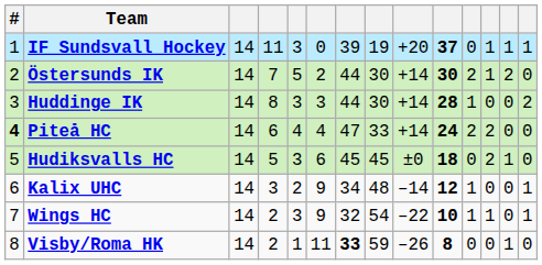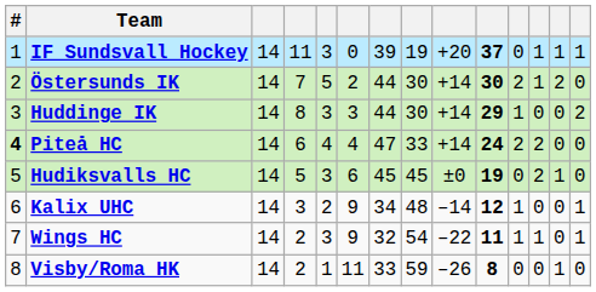 <table class="wikitable sortable">
 <tr>
 <th>#</th>
 <th>Team</th>
 <th></th>
 <th></th>
 <th></th>
 <th></th>
 <th></th>
 <th></th>
 <th></th>
 <th></th>
 <th></th>
 <th></th>
 <th></th>
 <th></th>
 </tr>
 <tr style="background: #BBEBFF;">
 <td>1</td>
 <td><strong><a href='#'>IF Sundsvall Hockey</a></strong></td>
 <td style="text-align: center;">14</td>
 <td style="text-align: center;">11</td>
 <td style="text-align: center;">3</td>
 <td style="text-align: center;">0</td>
 <td style="text-align: center;">39</td>
 <td style="text-align: center;">19</td>
 <td style="text-align: center;">+20</td>
 <td style="text-align: center;"><strong>37</strong></td>
 <td style="text-align: center;">0</td>
 <td style="text-align: center;">1</td>
 <td style="text-align: center;">1</td>
 <td style="text-align: center;">1</td>
 </tr>
 <tr style="background: #D0F0C0;">
 <td>2</td>
 <td><strong><a href='#'>Östersunds IK</a></strong></td>
 <td style="text-align: center;">14</td>
 <td style="text-align: center;">7</td>
 <td style="text-align: center;">5</td>
 <td style="text-align: center;">2</td>
 <td style="text-align: center;">44</td>
 <td style="text-align: center;">30</td>
 <td style="text-align: center;">+14</td>
 <td style="text-align: center;"><strong>30</strong></td>
 <td style="text-align: center;">2</td>
 <td style="text-align: center;">1</td>
 <td style="text-align: center;">2</td>
 <td style="text-align: center;">0</td>
 </tr>
 <tr style="background: #D0F0C0;">
 <td>3</td>
 <td><strong><a href='#'>Huddinge IK</a></strong></td>
 <td style="text-align: center;">14</td>
 <td style="text-align: center;">8</td>
 <td style="text-align: center;">3</td>
 <td style="text-align: center;">3</td>
 <td style="text-align: center;">44</td>
 <td style="text-align: center;">30</td>
 <td style="text-align: center;">+14</td>
-<td style="text-align: center;"><strong>28</strong></td>
+<td style="text-align: center;"><strong>29</strong></td>
 <td style="text-align: center;">1</td>
 <td style="text-align: center;">0</td>
 <td style="text-align: center;">0</td>
 <td style="text-align: center;">2</td>
 </tr>
 <tr style="background: #D0F0C0;">
 <td><strong>4</strong></td>
 <td><strong><a href='#'>Piteå HC</a></strong></td>
 <td style="text-align: center;">14</td>
 <td style="text-align: center;">6</td>
 <td style="text-align: center;">4</td>
 <td style="text-align: center;">4</td>
 <td style="text-align: center;">47</td>
 <td style="text-align: center;">33</td>
 <td style="text-align: center;">+14</td>
 <td style="text-align: center;"><strong>24</strong></td>
 <td style="text-align: center;">2</td>
 <td style="text-align: center;">2</td>
 <td style="text-align: center;">0</td>
 <td style="text-align: center;">0</td>
 </tr>
 <tr style="background: #D0F0C0;">
 <td>5</td>
 <td><strong><a href='#'>Hudiksvalls HC</a></strong></td>
 <td style="text-align: center;">14</td>
 <td style="text-align: center;">5</td>
 <td style="text-align: center;">3</td>
 <td style="text-align: center;">6</td>
 <td style="text-align: center;">45</td>
 <td style="text-align: center;">45</td>
 <td style="text-align: center;">±0</td>
-<td style="text-align: center;"><strong>18</strong></td>
+<td style="text-align: center;"><strong>19</strong></td>
 <td style="text-align: center;">0</td>
 <td style="text-align: center;">2</td>
 <td style="text-align: center;">1</td>
 <td style="text-align: center;">0</td>
 </tr>
 <tr>
 <td>6</td>
 <td><strong><a href='#'>Kalix UHC</a></strong></td>
 <td style="text-align: center;">14</td>
 <td style="text-align: center;">3</td>
 <td style="text-align: center;">2</td>
 <td style="text-align: center;">9</td>
 <td style="text-align: center;">34</td>
 <td style="text-align: center;">48</td>
 <td style="text-align: center;">–14</td>
 <td style="text-align: center;"><strong>12</strong></td>
 <td style="text-align: center;">1</td>
 <td style="text-align: center;">0</td>
 <td style="text-align: center;">0</td>
 <td style="text-align: center;">1</td>
 </tr>
 <tr>
 <td>7</td>
 <td><strong><a href='#'>Wings HC</a></strong></td>
 <td style="text-align: center;">14</td>
 <td style="text-align: center;">2</td>
 <td style="text-align: center;">3</td>
 <td style="text-align: center;">9</td>
 <td style="text-align: center;">32</td>
 <td style="text-align: center;">54</td>
 <td style="text-align: center;">–22</td>
-<td style="text-align: center;"><strong>10</strong></td>
+<td style="text-align: center;"><strong>11</strong></td>
 <td style="text-align: center;">1</td>
 <td style="text-align: center;">1</td>
 <td style="text-align: center;">0</td>
 <td style="text-align: center;">1</td>
 </tr>
 <tr>
 <td>8</td>
 <td><strong><a href='#'>Visby/Roma HK</a></strong></td>
 <td style="text-align: center;">14</td>
 <td style="text-align: center;">2</td>
 <td style="text-align: center;">1</td>
 <td style="text-align: center;">11</td>
-<td style="text-align: center;"><strong>33</strong></td>
+<td style="text-align: center;">33</td>
 <td style="text-align: center;">59</td>
 <td style="text-align: center;">–26</td>
 <td style="text-align: center;"><strong>8</strong></td>
 <td style="text-align: center;">0</td>
 <td style="text-align: center;">0</td>
 <td style="text-align: center;">1</td>
 <td style="text-align: center;">0</td>
 </tr>
 </table>
